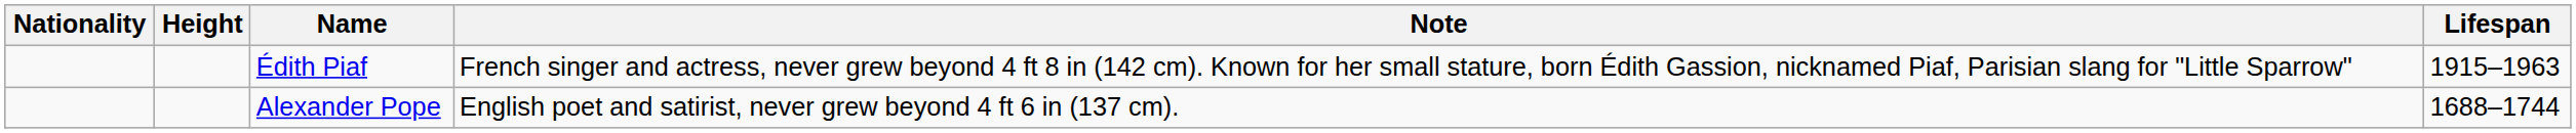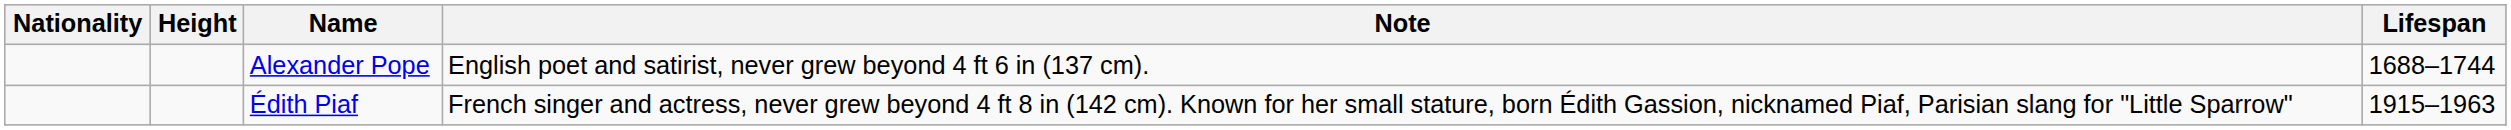 <table class="wikitable sortable" style="width:100%">
 <tr>
 <th>Nationality</th>
 <th>Height</th>
 <th>Name</th>
 <th>Note</th>
 <th>Lifespan</th>
 </tr>
 <tr>
 <td></td>
 <td></td>
+<td><a href='#'>Alexander Pope</a></td>
+<td>English poet and satirist, never grew beyond 4 ft 6 in (137 cm).</td>
+<td>1688–1744</td>
+</tr>
+<tr>
+<td></td>
+<td></td>
 <td><a href='#'>Édith Piaf</a></td>
 <td>French singer and actress, never grew beyond 4 ft 8 in (142 cm). Known for her small stature, born Édith Gassion, nicknamed Piaf, Parisian slang for  "Little Sparrow"</td>
 <td>1915–1963</td>
 </tr>
-<tr>
-<td></td>
-<td></td>
-<td><a href='#'>Alexander Pope</a></td>
-<td>English poet and satirist, never grew beyond 4 ft 6 in (137 cm).</td>
-<td>1688–1744</td>
-</tr>
 </table>
